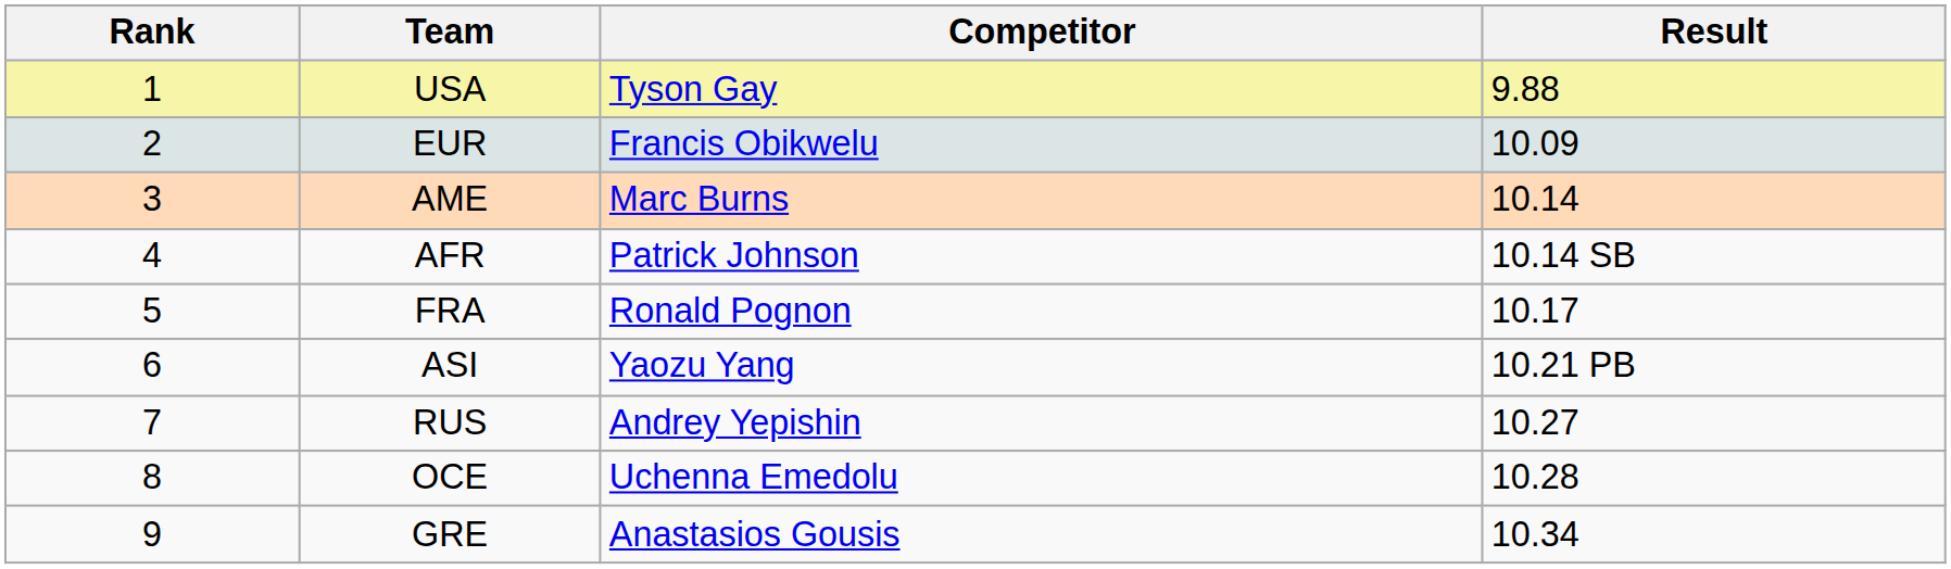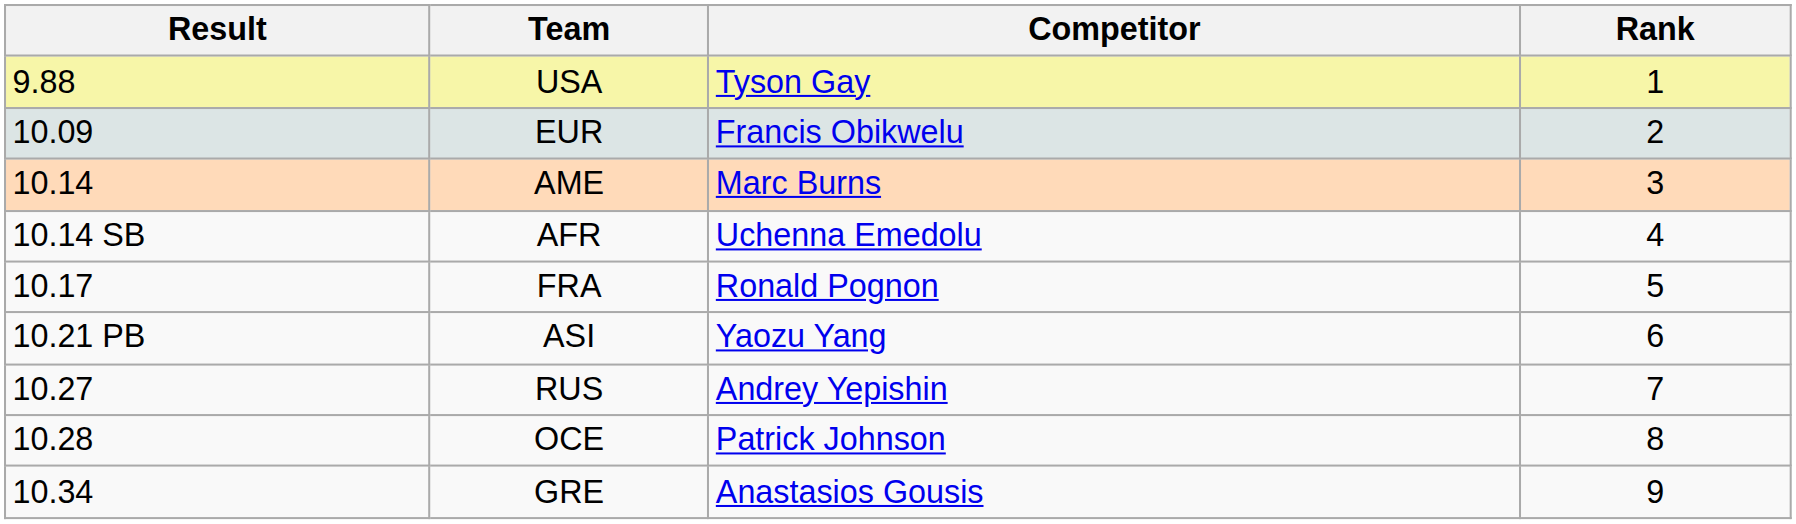 <table class="wikitable" width=70% style=text-align:center>
 <tr>
-<th>Rank</th>
+<th>Result</th>
 <th>Team</th>
 <th>Competitor</th>
-<th>Result</th>
+<th>Rank</th>
 </tr>
 <tr bgcolor="#F7F6A8">
-<td>1</td>
+<td align="left">9.88</td>
 <td>USA</td>
 <td align="left"><a href='#'>Tyson Gay</a></td>
-<td align="left">9.88</td>
+<td>1</td>
 </tr>
 <tr bgcolor="#DCE5E5">
-<td>2</td>
+<td align="left">10.09</td>
 <td>EUR</td>
 <td align="left"><a href='#'>Francis Obikwelu</a></td>
-<td align="left">10.09</td>
+<td>2</td>
 </tr>
 <tr bgcolor="#FFDAB9">
-<td>3</td>
+<td align="left">10.14</td>
 <td>AME</td>
 <td align="left"><a href='#'>Marc Burns</a></td>
-<td align="left">10.14</td>
+<td>3</td>
 </tr>
 <tr>
+<td align="left">10.14 SB</td>
+<td>AFR</td>
+<td align="left"><a href='#'>Uchenna Emedolu</a></td>
 <td>4</td>
-<td>AFR</td>
-<td align="left"><a href='#'>Patrick Johnson</a></td>
-<td align="left">10.14 SB</td>
 </tr>
 <tr>
-<td>5</td>
+<td align="left">10.17</td>
 <td>FRA</td>
 <td align="left"><a href='#'>Ronald Pognon</a></td>
-<td align="left">10.17</td>
+<td>5</td>
 </tr>
 <tr>
-<td>6</td>
+<td align="left">10.21 PB</td>
 <td>ASI</td>
 <td align="left"><a href='#'>Yaozu Yang</a></td>
-<td align="left">10.21 PB</td>
+<td>6</td>
 </tr>
 <tr>
-<td>7</td>
+<td align="left">10.27</td>
 <td>RUS</td>
 <td align="left"><a href='#'>Andrey Yepishin</a></td>
-<td align="left">10.27</td>
+<td>7</td>
 </tr>
 <tr>
+<td align="left">10.28</td>
+<td>OCE</td>
+<td align="left"><a href='#'>Patrick Johnson</a></td>
 <td>8</td>
-<td>OCE</td>
-<td align="left"><a href='#'>Uchenna Emedolu</a></td>
-<td align="left">10.28</td>
 </tr>
 <tr>
-<td>9</td>
+<td align="left">10.34</td>
 <td>GRE</td>
 <td align="left"><a href='#'>Anastasios Gousis</a></td>
-<td align="left">10.34</td>
+<td>9</td>
 </tr>
 </table>
